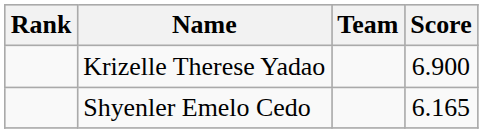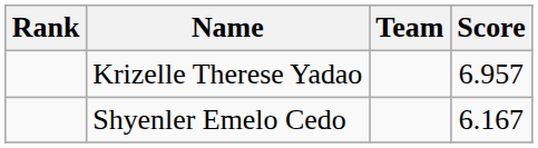 <table class="wikitable" style="text-align:center">
 <tr>
 <th>Rank</th>
 <th>Name</th>
 <th>Team</th>
 <th>Score</th>
 </tr>
 <tr>
 <td></td>
 <td align="left">Krizelle Therese Yadao</td>
 <td align="left"></td>
-<td>6.900</td>
+<td>6.957</td>
 </tr>
 <tr>
 <td></td>
 <td align="left">Shyenler Emelo Cedo</td>
 <td align="left"></td>
-<td>6.165</td>
+<td>6.167</td>
 </tr>
 </table>
